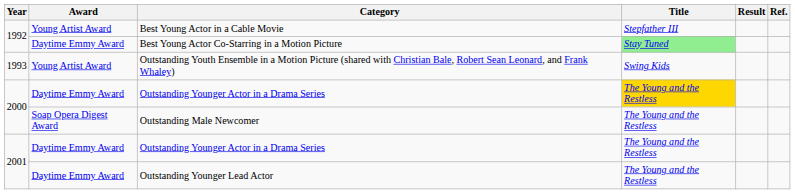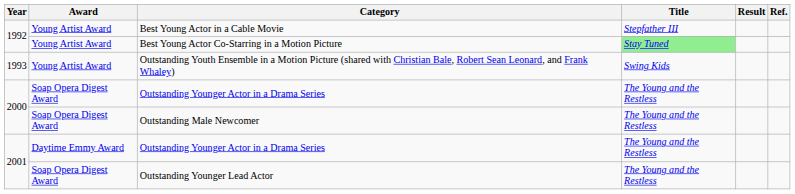 <table class="wikitable">
 <tr>
 <th>Year</th>
 <th>Award</th>
 <th>Category</th>
 <th>Title</th>
 <th>Result</th>
 <th>Ref.</th>
 </tr>
 <tr>
 <td rowspan="2">1992</td>
 <td><a href='#'>Young Artist Award</a></td>
 <td>Best Young Actor in a Cable Movie</td>
 <td><em><a href='#'>Stepfather III</a></em></td>
 <td></td>
 <td></td>
 </tr>
 <tr>
-<td><a href='#'>Daytime Emmy Award</a></td>
+<td><a href='#'>Young Artist Award</a></td>
 <td>Best Young Actor Co-Starring in a Motion Picture</td>
 <td style="background: lightgreen;"><em><a href='#'>Stay Tuned</a></em></td>
 <td></td>
 <td></td>
 </tr>
 <tr>
 <td>1993</td>
 <td><a href='#'>Young Artist Award</a></td>
 <td>Outstanding Youth Ensemble in a Motion Picture (shared with <a href='#'>Christian Bale</a>, <a href='#'>Robert Sean Leonard</a>, and <a href='#'>Frank Whaley</a>)</td>
 <td><em><a href='#'>Swing Kids</a></em></td>
 <td></td>
 <td></td>
 </tr>
 <tr>
 <td rowspan="2">2000</td>
-<td><a href='#'>Daytime Emmy Award</a></td>
+<td><a href='#'>Soap Opera Digest Award</a></td>
 <td><a href='#'>Outstanding Younger Actor in a Drama Series</a></td>
-<td style="background: gold;"><em><a href='#'>The Young and the Restless</a></em></td>
+<td><em><a href='#'>The Young and the Restless</a></em></td>
 <td></td>
 <td></td>
 </tr>
 <tr>
 <td><a href='#'>Soap Opera Digest Award</a></td>
 <td>Outstanding Male Newcomer</td>
 <td><em><a href='#'>The Young and the Restless</a></em></td>
 <td></td>
 <td></td>
 </tr>
 <tr>
 <td rowspan="2">2001</td>
 <td><a href='#'>Daytime Emmy Award</a></td>
 <td><a href='#'>Outstanding Younger Actor in a Drama Series</a></td>
 <td><em><a href='#'>The Young and the Restless</a></em></td>
 <td></td>
 <td></td>
 </tr>
 <tr>
-<td><a href='#'>Daytime Emmy Award</a></td>
+<td><a href='#'>Soap Opera Digest Award</a></td>
 <td>Outstanding Younger Lead Actor</td>
 <td><em><a href='#'>The Young and the Restless</a></em></td>
 <td></td>
 <td></td>
 </tr>
 </table>
